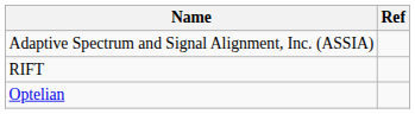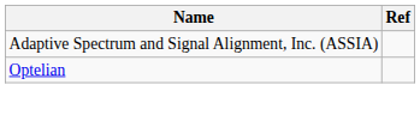 <table class="wikitable">
 <tr>
 <th>Name</th>
 <th>Ref</th>
 </tr>
 <tr>
 <td>Adaptive Spectrum and Signal Alignment, Inc. (ASSIA)</td>
 <td></td>
 </tr>
 <tr>
-<td>RIFT</td>
-<td></td>
-</tr>
-<tr>
 <td><a href='#'>Optelian</a></td>
 <td></td>
 </tr>
 </table>
